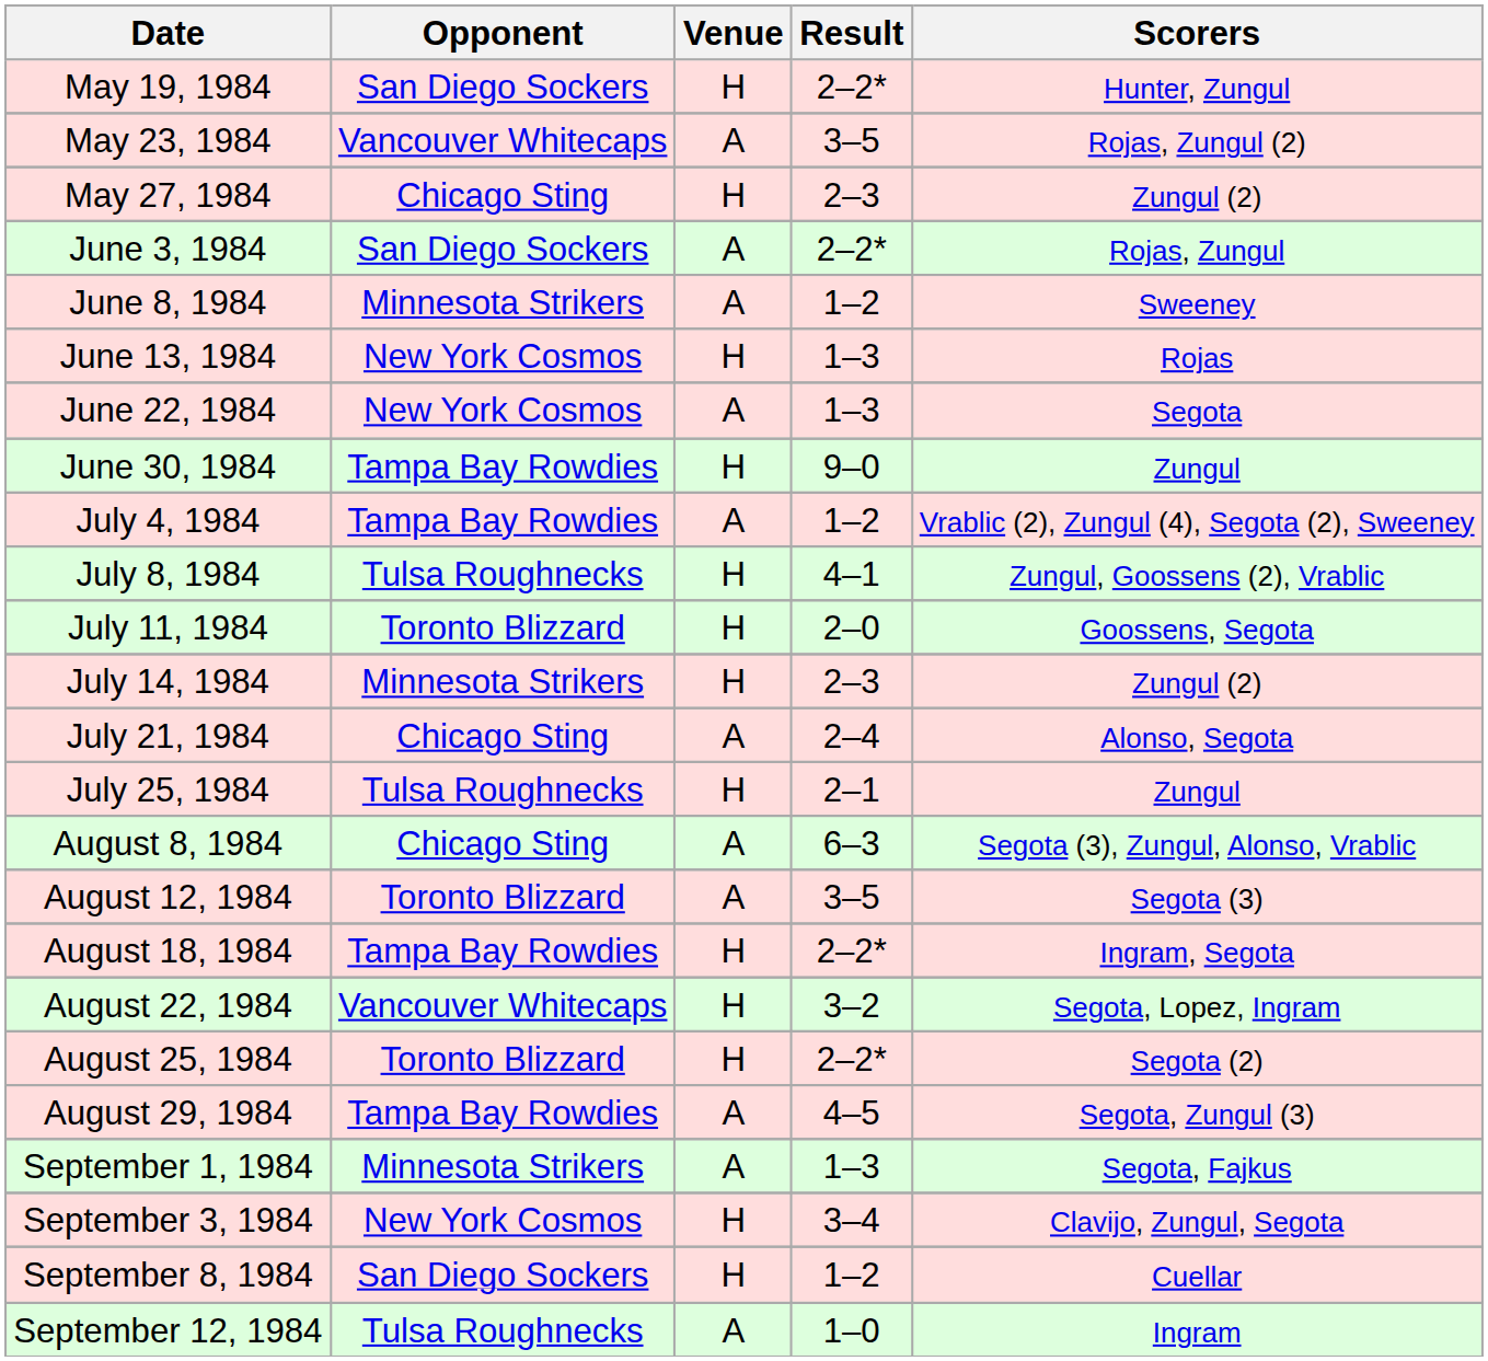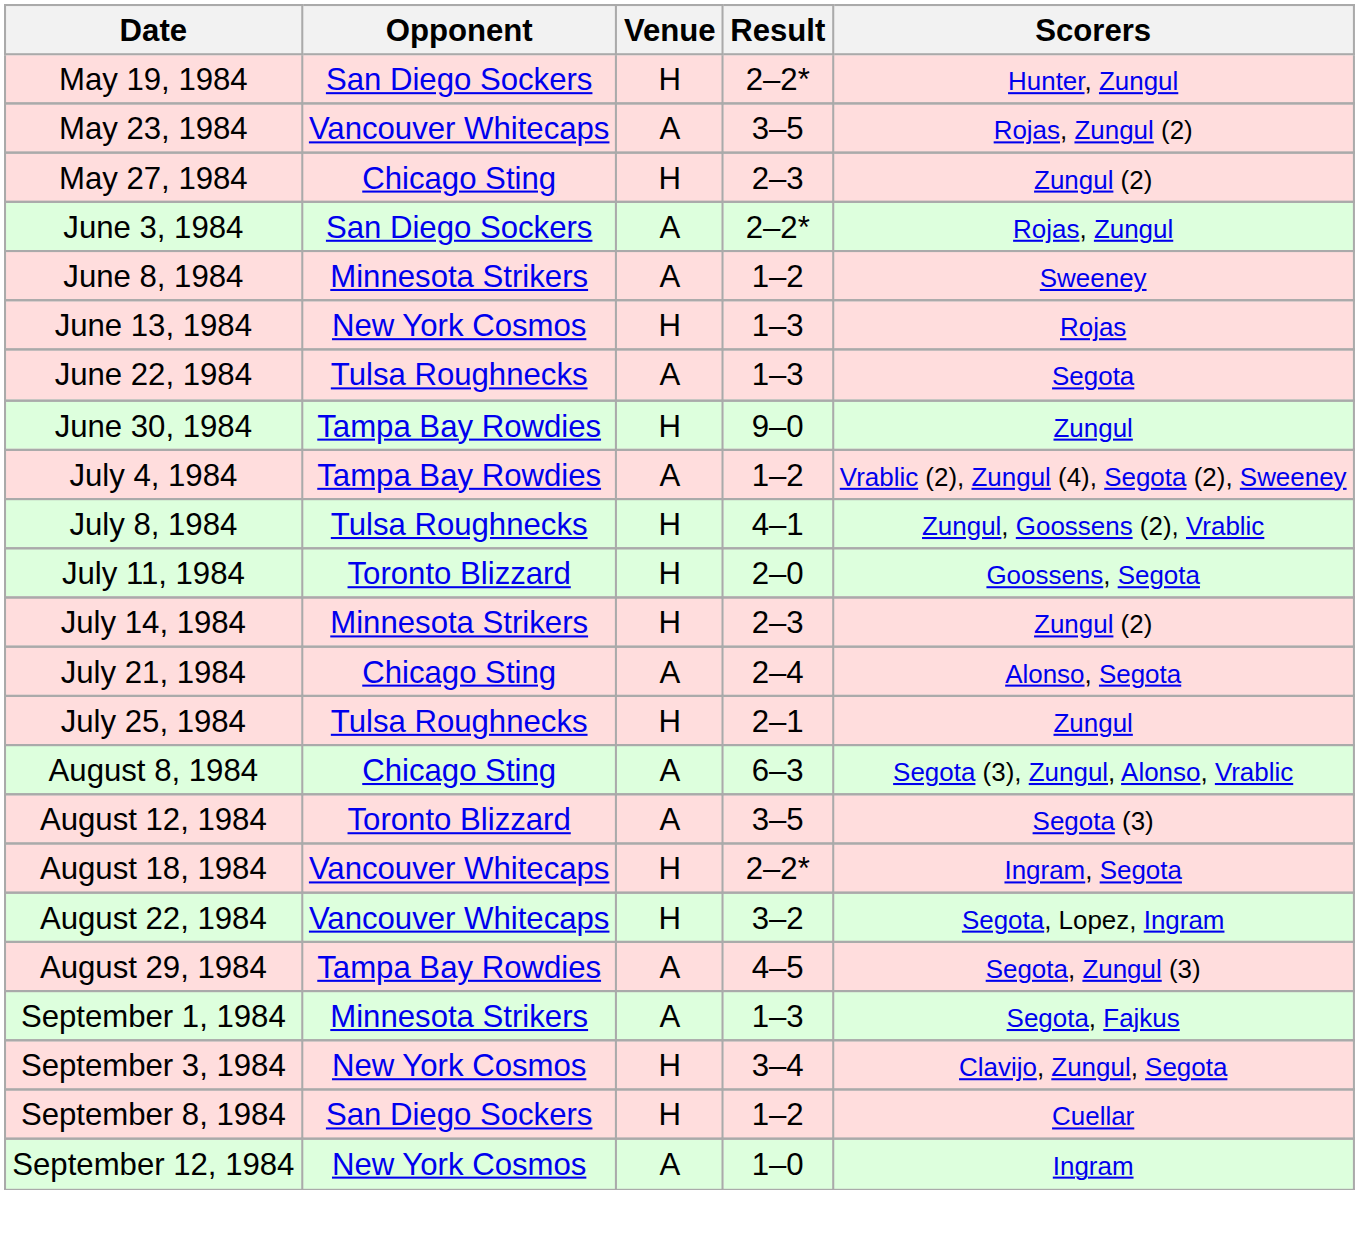 <table class="wikitable" style="font-size:95%; text-align:center">
 <tr>
 <th>Date</th>
 <th>Opponent</th>
 <th>Venue</th>
 <th>Result</th>
 <th>Scorers</th>
 </tr>
 <tr bgcolor="#ffdddd">
 <td>May 19, 1984</td>
 <td><a href='#'>San Diego Sockers</a></td>
 <td>H</td>
 <td>2–2*</td>
 <td><small><a href='#'>Hunter</a>, <a href='#'>Zungul</a></small></td>
 </tr>
 <tr>
 </tr>
 <tr bgcolor="#ffdddd">
 <td>May 23, 1984</td>
 <td><a href='#'>Vancouver Whitecaps</a></td>
 <td>A</td>
 <td>3–5</td>
 <td><small><a href='#'>Rojas</a>, <a href='#'>Zungul</a> (2)</small></td>
 </tr>
 <tr>
 </tr>
 <tr bgcolor="#ffdddd">
 <td>May 27, 1984</td>
 <td><a href='#'>Chicago Sting</a></td>
 <td>H</td>
 <td>2–3</td>
 <td><small><a href='#'>Zungul</a> (2)</small></td>
 </tr>
 <tr>
 </tr>
 <tr bgcolor="#ddffdd">
 <td>June 3, 1984</td>
 <td><a href='#'>San Diego Sockers</a></td>
 <td>A</td>
 <td>2–2*</td>
 <td><small><a href='#'>Rojas</a>, <a href='#'>Zungul</a></small></td>
 </tr>
 <tr>
 </tr>
 <tr bgcolor="#ffdddd">
 <td>June 8, 1984</td>
 <td><a href='#'>Minnesota Strikers</a></td>
 <td>A</td>
 <td>1–2</td>
 <td><small><a href='#'>Sweeney</a></small></td>
 </tr>
 <tr>
 </tr>
 <tr bgcolor="#ffdddd">
 <td>June 13, 1984</td>
 <td><a href='#'>New York Cosmos</a></td>
 <td>H</td>
 <td>1–3</td>
 <td><small><a href='#'>Rojas</a></small></td>
 </tr>
 <tr>
 </tr>
 <tr bgcolor="#ffdddd">
 <td>June 22, 1984</td>
-<td><a href='#'>New York Cosmos</a></td>
+<td><a href='#'>Tulsa Roughnecks</a></td>
 <td>A</td>
 <td>1–3</td>
 <td><small><a href='#'>Segota</a></small></td>
 </tr>
 <tr>
 </tr>
 <tr bgcolor="#ddffdd">
 <td>June 30, 1984</td>
 <td><a href='#'>Tampa Bay Rowdies</a></td>
 <td>H</td>
 <td>9–0</td>
 <td><small><a href='#'>Zungul</a></small></td>
 </tr>
 <tr>
 </tr>
 <tr bgcolor="#ffdddd">
 <td>July 4, 1984</td>
 <td><a href='#'>Tampa Bay Rowdies</a></td>
 <td>A</td>
 <td>1–2</td>
 <td><small><a href='#'>Vrablic</a> (2), <a href='#'>Zungul</a> (4), <a href='#'>Segota</a> (2), <a href='#'>Sweeney</a></small></td>
 </tr>
 <tr>
 </tr>
 <tr bgcolor="#ddffdd">
 <td>July 8, 1984</td>
 <td><a href='#'>Tulsa Roughnecks</a></td>
 <td>H</td>
 <td>4–1</td>
 <td><small><a href='#'>Zungul</a>, <a href='#'>Goossens</a> (2), <a href='#'>Vrablic</a></small></td>
 </tr>
 <tr>
 </tr>
 <tr bgcolor="#ddffdd">
 <td>July 11, 1984</td>
 <td><a href='#'>Toronto Blizzard</a></td>
 <td>H</td>
 <td>2–0</td>
 <td><small><a href='#'>Goossens</a>, <a href='#'>Segota</a></small></td>
 </tr>
 <tr>
 </tr>
 <tr bgcolor="#ffdddd">
 <td>July 14, 1984</td>
 <td><a href='#'>Minnesota Strikers</a></td>
 <td>H</td>
 <td>2–3</td>
 <td><small><a href='#'>Zungul</a> (2)</small></td>
 </tr>
 <tr>
 </tr>
 <tr bgcolor="#ffdddd">
 <td>July 21, 1984</td>
 <td><a href='#'>Chicago Sting</a></td>
 <td>A</td>
 <td>2–4</td>
 <td><small><a href='#'>Alonso</a>, <a href='#'>Segota</a></small></td>
 </tr>
 <tr>
 </tr>
 <tr bgcolor="#ffdddd">
 <td>July 25, 1984</td>
 <td><a href='#'>Tulsa Roughnecks</a></td>
 <td>H</td>
 <td>2–1</td>
 <td><small><a href='#'>Zungul</a></small></td>
 </tr>
 <tr>
 </tr>
 <tr bgcolor="#ddffdd">
 <td>August 8, 1984</td>
 <td><a href='#'>Chicago Sting</a></td>
 <td>A</td>
 <td>6–3</td>
 <td><small><a href='#'>Segota</a> (3), <a href='#'>Zungul</a>, <a href='#'>Alonso</a>, <a href='#'>Vrablic</a></small></td>
 </tr>
 <tr>
 </tr>
 <tr bgcolor="#ffdddd">
 <td>August 12, 1984</td>
 <td><a href='#'>Toronto Blizzard</a></td>
 <td>A</td>
 <td>3–5</td>
 <td><small><a href='#'>Segota</a> (3)</small></td>
 </tr>
 <tr>
 </tr>
 <tr bgcolor="#ffdddd">
 <td>August 18, 1984</td>
-<td><a href='#'>Tampa Bay Rowdies</a></td>
+<td><a href='#'>Vancouver Whitecaps</a></td>
 <td>H</td>
 <td>2–2*</td>
 <td><small><a href='#'>Ingram</a>, <a href='#'>Segota</a></small></td>
 </tr>
 <tr>
 </tr>
 <tr bgcolor="#ddffdd">
 <td>August 22, 1984</td>
 <td><a href='#'>Vancouver Whitecaps</a></td>
 <td>H</td>
 <td>3–2</td>
 <td><small><a href='#'>Segota</a>, Lopez, <a href='#'>Ingram</a></small></td>
 </tr>
 <tr>
-</tr>
-<tr bgcolor="#ffdddd">
-<td>August 25, 1984</td>
-<td><a href='#'>Toronto Blizzard</a></td>
-<td>H</td>
-<td>2–2*</td>
-<td><small><a href='#'>Segota</a> (2)</small></td>
 </tr>
 <tr>
 </tr>
 <tr bgcolor="#ffdddd">
 <td>August 29, 1984</td>
 <td><a href='#'>Tampa Bay Rowdies</a></td>
 <td>A</td>
 <td>4–5</td>
 <td><small><a href='#'>Segota</a>, <a href='#'>Zungul</a> (3)</small></td>
 </tr>
 <tr>
 </tr>
 <tr bgcolor="#ddffdd">
 <td>September 1, 1984</td>
 <td><a href='#'>Minnesota Strikers</a></td>
 <td>A</td>
 <td>1–3</td>
 <td><small><a href='#'>Segota</a>, <a href='#'>Fajkus</a></small></td>
 </tr>
 <tr>
 </tr>
 <tr bgcolor="#ffdddd">
 <td>September 3, 1984</td>
 <td><a href='#'>New York Cosmos</a></td>
 <td>H</td>
 <td>3–4</td>
 <td><small><a href='#'>Clavijo</a>, <a href='#'>Zungul</a>, <a href='#'>Segota</a></small></td>
 </tr>
 <tr>
 </tr>
 <tr bgcolor="#ffdddd">
 <td>September 8, 1984</td>
 <td><a href='#'>San Diego Sockers</a></td>
 <td>H</td>
 <td>1–2</td>
 <td><small><a href='#'>Cuellar</a></small></td>
 </tr>
 <tr>
 </tr>
 <tr bgcolor="#ddffdd">
 <td>September 12, 1984</td>
-<td><a href='#'>Tulsa Roughnecks</a></td>
+<td><a href='#'>New York Cosmos</a></td>
 <td>A</td>
 <td>1–0</td>
 <td><small><a href='#'>Ingram</a></small></td>
 </tr>
 <tr>
 </tr>
 </table>
